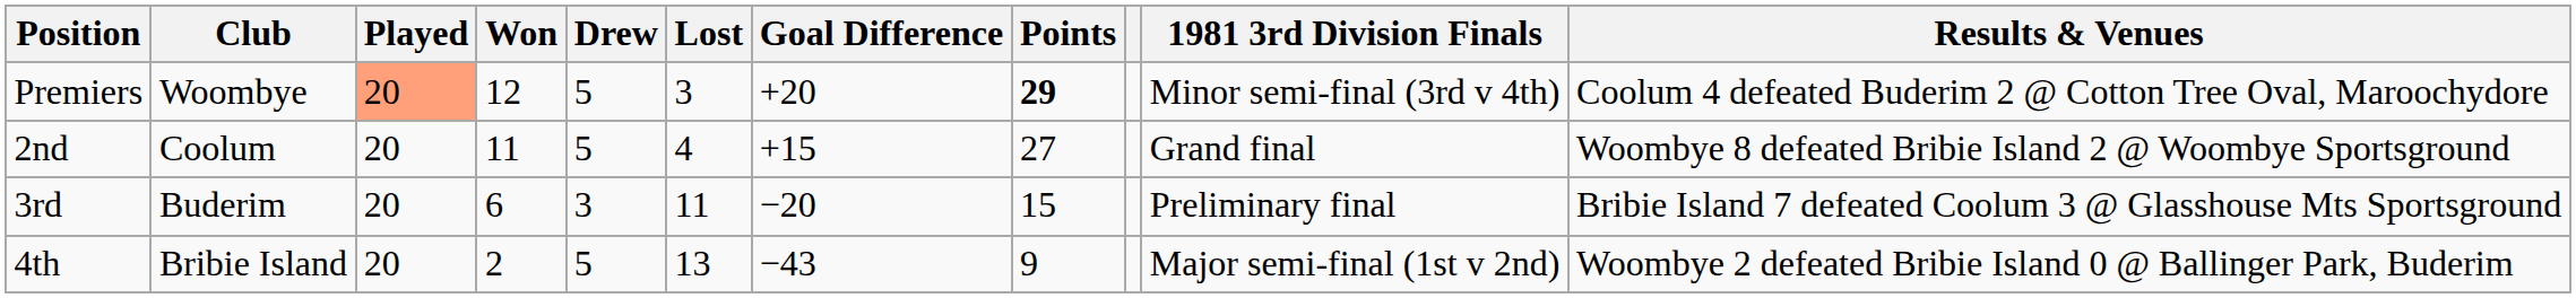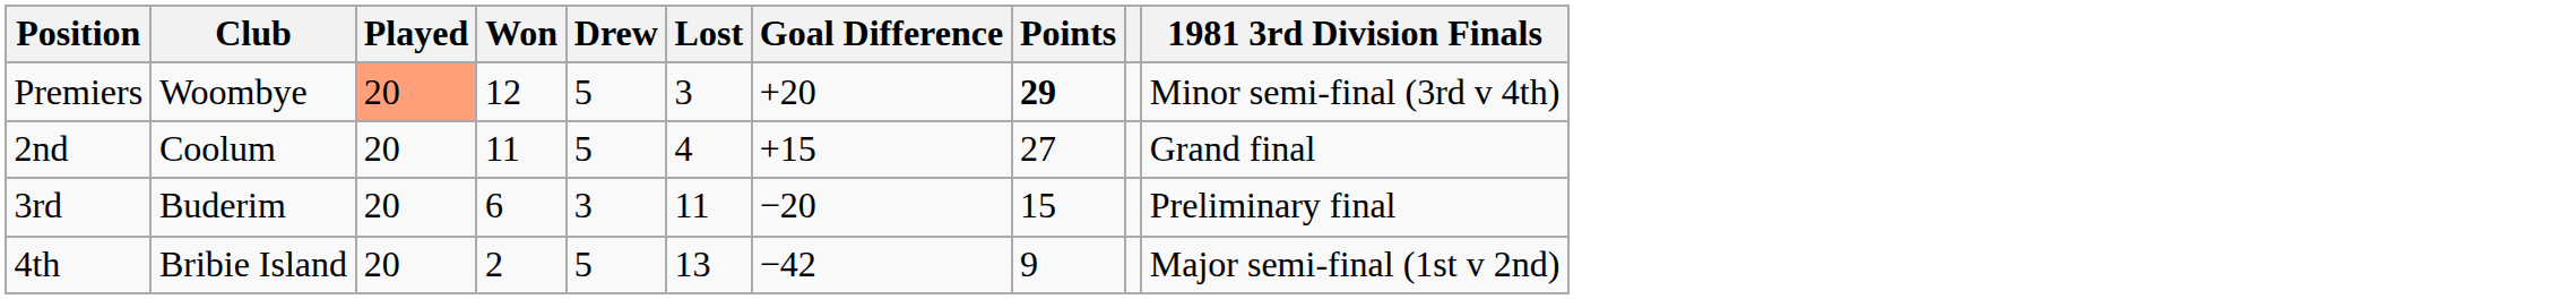 <table class="wikitable">
 <tr>
 <th>Position</th>
 <th>Club</th>
 <th>Played</th>
 <th>Won</th>
 <th>Drew</th>
 <th>Lost</th>
 <th>Goal Difference</th>
 <th>Points</th>
 <th></th>
 <th>1981 3rd Division Finals</th>
-<th>Results & Venues</th>
 </tr>
 <tr>
 <td>Premiers</td>
 <td>Woombye</td>
 <td style="background: lightsalmon;">20</td>
 <td>12</td>
 <td>5</td>
 <td>3</td>
 <td>+20</td>
 <td><strong>29</strong></td>
 <td></td>
 <td>Minor semi-final (3rd v 4th)</td>
-<td>Coolum 4 defeated Buderim 2 @ Cotton Tree Oval, Maroochydore</td>
 </tr>
 <tr>
 <td>2nd</td>
 <td>Coolum</td>
 <td>20</td>
 <td>11</td>
 <td>5</td>
 <td>4</td>
 <td>+15</td>
 <td>27</td>
 <td></td>
 <td>Grand final</td>
-<td>Woombye 8 defeated Bribie Island 2 @ Woombye Sportsground</td>
 </tr>
 <tr>
 <td>3rd</td>
 <td>Buderim</td>
 <td>20</td>
 <td>6</td>
 <td>3</td>
 <td>11</td>
 <td>−20</td>
 <td>15</td>
 <td></td>
 <td>Preliminary final</td>
-<td>Bribie Island 7 defeated Coolum 3 @ Glasshouse Mts Sportsground</td>
 </tr>
 <tr>
 <td>4th</td>
 <td>Bribie Island</td>
 <td>20</td>
 <td>2</td>
 <td>5</td>
 <td>13</td>
-<td>−43</td>
+<td>−42</td>
 <td>9</td>
 <td></td>
 <td>Major semi-final (1st v 2nd)</td>
-<td>Woombye 2 defeated Bribie Island 0 @ Ballinger Park, Buderim</td>
 </tr>
 </table>
